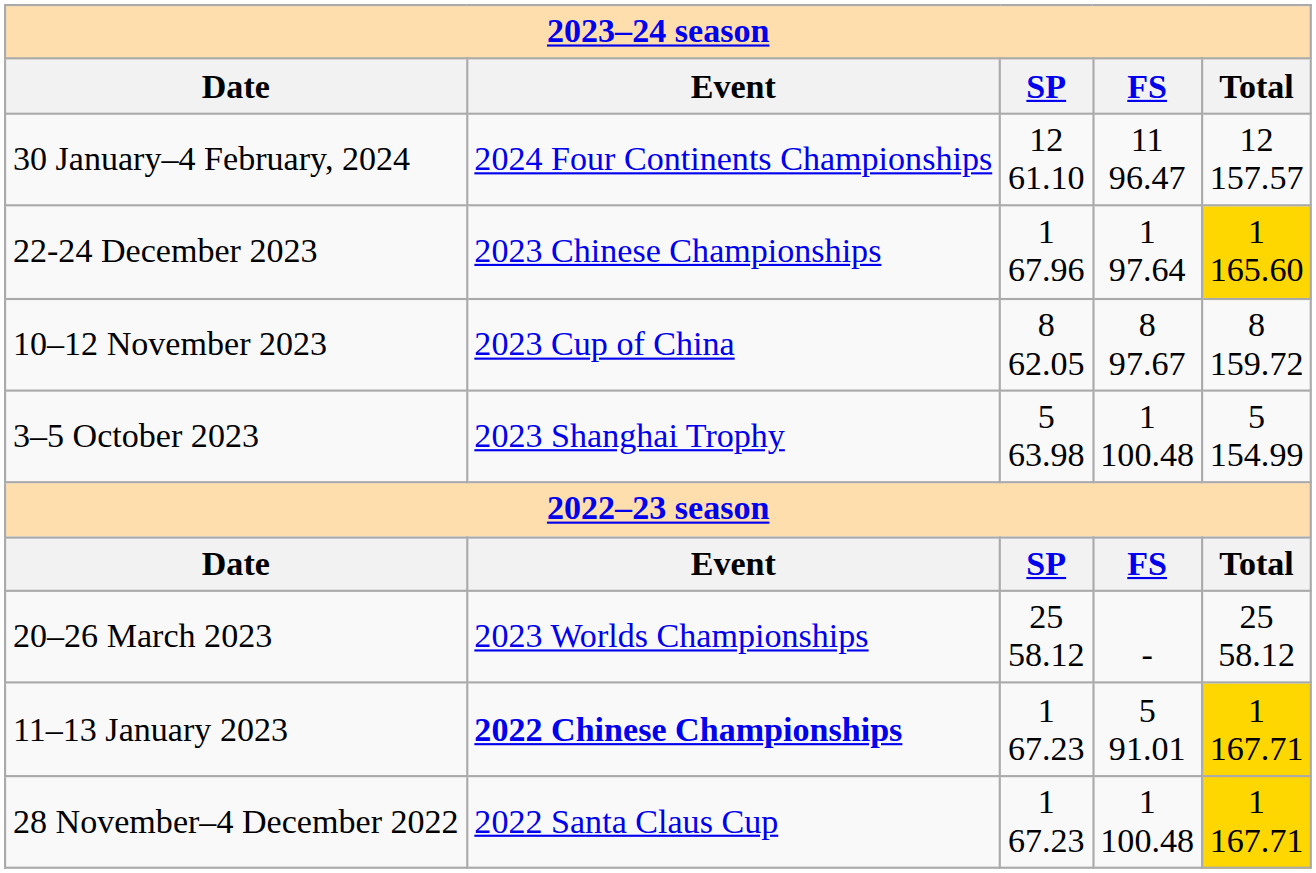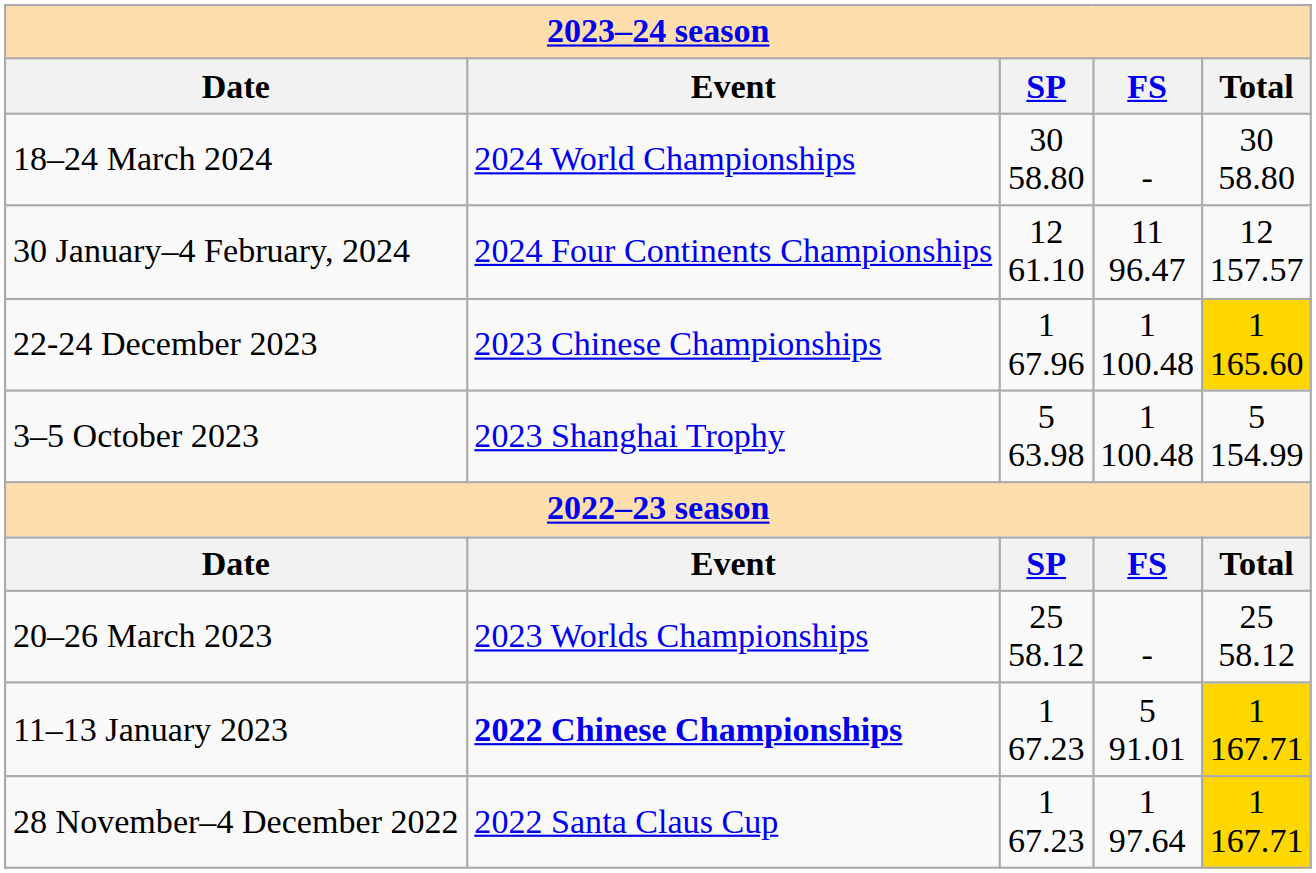 <table class="wikitable">
 <tr>
 <th colspan="5" style="background-color: #ffdead;"><a href='#'>2023–24 season</a></th>
 </tr>
 <tr>
 <th>Date</th>
 <th>Event</th>
 <th><a href='#'>SP</a></th>
 <th><a href='#'>FS</a></th>
 <th>Total</th>
 </tr>
 <tr>
+<td>18–24 March 2024</td>
+<td><a href='#'>2024 World Championships</a></td>
+<td align=center>30 <br> 58.80</td>
+<td align=center><br> -</td>
+<td align=center>30 <br> 58.80</td>
+</tr>
+<tr>
 <td>30 January–4 February, 2024</td>
 <td><a href='#'>2024 Four Continents Championships</a></td>
 <td align=center>12 <br> 61.10</td>
 <td align=center>11 <br> 96.47</td>
 <td align=center>12 <br> 157.57</td>
 </tr>
 <tr>
 <td>22-24 December 2023</td>
 <td><a href='#'>2023 Chinese Championships</a></td>
 <td align=center>1 <br> 67.96</td>
-<td align=center>1 <br> 97.64</td>
+<td align=center>1 <br> 100.48</td>
 <td align=center bgcolor=gold>1<br> 165.60</td>
-</tr>
-<tr>
-<td>10–12 November 2023</td>
-<td><a href='#'>2023 Cup of China</a></td>
-<td align=center>8 <br> 62.05</td>
-<td align=center>8 <br> 97.67</td>
-<td align=center>8 <br> 159.72</td>
 </tr>
 <tr>
 <td>3–5 October 2023</td>
 <td><a href='#'>2023 Shanghai Trophy</a></td>
 <td align=center>5 <br> 63.98</td>
 <td align=center>1 <br> 100.48</td>
 <td align=center>5 <br> 154.99</td>
 </tr>
 <tr>
 <th colspan="5" style="background-color: #ffdead;"><a href='#'>2022–23 season</a></th>
 </tr>
 <tr>
 <th>Date</th>
 <th>Event</th>
 <th><a href='#'>SP</a></th>
 <th><a href='#'>FS</a></th>
 <th>Total</th>
 </tr>
 <tr>
 <td>20–26 March 2023</td>
 <td><a href='#'>2023 Worlds Championships</a></td>
 <td align=center>25 <br> 58.12</td>
 <td align=center><br> -</td>
 <td align=center>25 <br> 58.12</td>
 </tr>
 <tr>
 <td>11–13 January 2023</td>
 <td><strong><a href='#'>2022 Chinese Championships</a></strong></td>
 <td align=center>1 <br> 67.23</td>
 <td align=center>5 <br> 91.01</td>
 <td align=center bgcolor=gold>1 <br> 167.71</td>
 </tr>
 <tr>
 <td>28 November–4 December 2022</td>
 <td><a href='#'>2022 Santa Claus Cup</a></td>
 <td align=center>1 <br> 67.23</td>
-<td align=center>1 <br> 100.48</td>
+<td align=center>1 <br> 97.64</td>
 <td align=center bgcolor=gold>1 <br> 167.71</td>
 </tr>
 </table>
